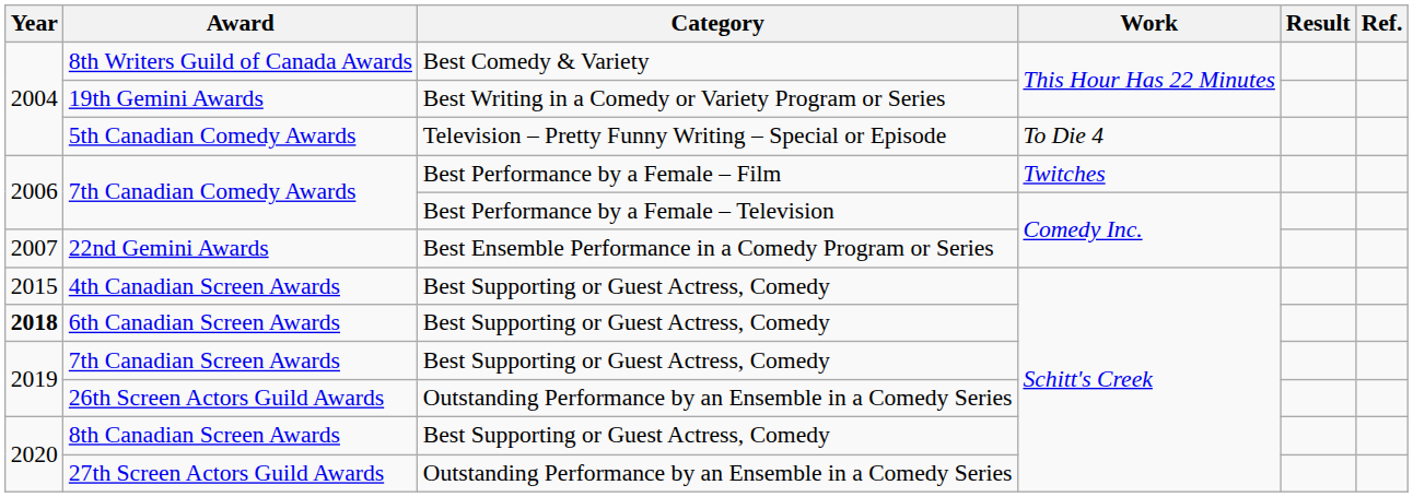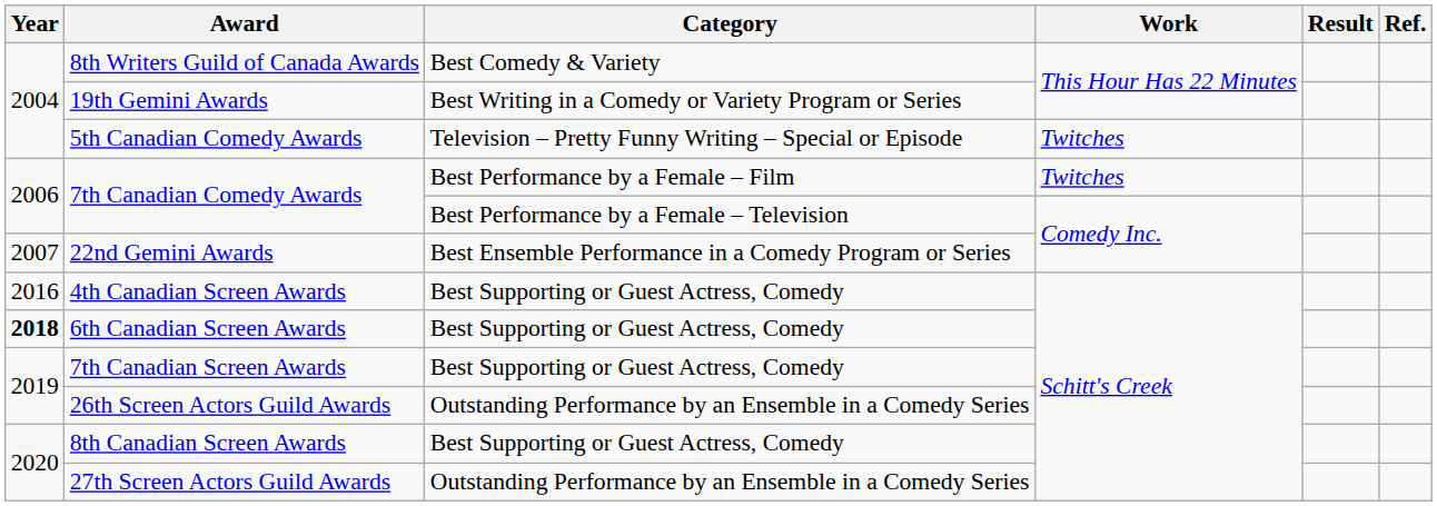 <table class="wikitable sortable">
 <tr>
 <th>Year</th>
 <th>Award</th>
 <th>Category</th>
 <th>Work</th>
 <th>Result</th>
 <th class="unsortable">Ref.</th>
 </tr>
 <tr>
 <td rowspan="3">2004</td>
 <td><a href='#'>8th Writers Guild of Canada Awards</a></td>
 <td>Best Comedy & Variety</td>
 <td rowspan="2"><em><a href='#'>This Hour Has 22 Minutes</a></em></td>
 <td></td>
 <td></td>
 </tr>
 <tr>
 <td><a href='#'>19th Gemini Awards</a></td>
 <td>Best Writing in a Comedy or Variety Program or Series</td>
 <td></td>
 <td></td>
 </tr>
 <tr>
 <td><a href='#'>5th Canadian Comedy Awards</a></td>
 <td>Television – Pretty Funny Writing – Special or Episode</td>
-<td><em>To Die 4</em></td>
+<td><em><a href='#'>Twitches</a></em></td>
 <td></td>
 <td></td>
 </tr>
 <tr>
 <td rowspan="2">2006</td>
 <td rowspan="2"><a href='#'>7th Canadian Comedy Awards</a></td>
 <td>Best Performance by a Female – Film</td>
 <td><em><a href='#'>Twitches</a></em></td>
 <td></td>
 <td></td>
 </tr>
 <tr>
 <td>Best Performance by a Female – Television</td>
 <td rowspan="2"><em><a href='#'>Comedy Inc.</a></em></td>
 <td></td>
 <td></td>
 </tr>
 <tr>
 <td>2007</td>
 <td><a href='#'>22nd Gemini Awards</a></td>
 <td>Best Ensemble Performance in a Comedy Program or Series</td>
 <td></td>
 <td></td>
 </tr>
 <tr>
-<td>2015</td>
+<td>2016</td>
 <td><a href='#'>4th Canadian Screen Awards</a></td>
 <td>Best Supporting or Guest Actress, Comedy</td>
 <td rowspan="6"><em><a href='#'>Schitt's Creek</a></em></td>
 <td></td>
 <td></td>
 </tr>
 <tr>
 <td><strong>2018</strong></td>
 <td><a href='#'>6th Canadian Screen Awards</a></td>
 <td>Best Supporting or Guest Actress, Comedy</td>
 <td></td>
 <td></td>
 </tr>
 <tr>
 <td rowspan="2">2019</td>
 <td><a href='#'>7th Canadian Screen Awards</a></td>
 <td>Best Supporting or Guest Actress, Comedy</td>
 <td></td>
 <td></td>
 </tr>
 <tr>
 <td><a href='#'>26th Screen Actors Guild Awards</a></td>
 <td>Outstanding Performance by an Ensemble in a Comedy Series</td>
 <td></td>
 <td></td>
 </tr>
 <tr>
 <td rowspan="2">2020</td>
 <td><a href='#'>8th Canadian Screen Awards</a></td>
 <td>Best Supporting or Guest Actress, Comedy</td>
 <td></td>
 <td></td>
 </tr>
 <tr>
 <td><a href='#'>27th Screen Actors Guild Awards</a></td>
 <td>Outstanding Performance by an Ensemble in a Comedy Series</td>
 <td></td>
 <td></td>
 </tr>
 </table>
